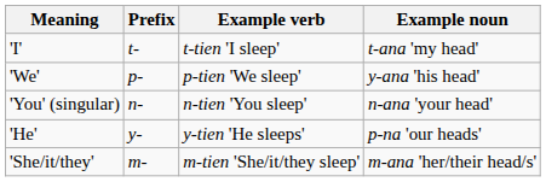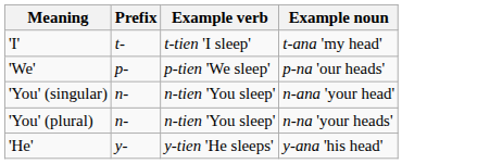 <table class="wikitable">
 <tr>
 <th>Meaning</th>
 <th>Prefix</th>
 <th>Example verb</th>
 <th>Example noun</th>
 </tr>
 <tr>
 <td> 'I'</td>
 <td><em>t-</em></td>
 <td><em>t-tien</em> 'I sleep'</td>
 <td><em>t-ana</em> 'my head'</td>
 </tr>
 <tr>
 <td> 'We'</td>
 <td><em>p-</em></td>
 <td><em>p-tien</em> 'We sleep'</td>
-<td><em>y-ana</em> 'his head'</td>
+<td><em>p-na</em> 'our heads'</td>
 </tr>
 <tr>
 <td> 'You' (singular)</td>
 <td><em>n-</em></td>
 <td><em>n-tien</em> 'You sleep'</td>
 <td><em>n-ana</em> 'your head'</td>
 </tr>
 <tr>
+<td> 'You' (plural)</td>
+<td><em>n-</em></td>
+<td><em>n-tien</em> 'You sleep'</td>
+<td><em>n-na</em> 'your heads'</td>
+</tr>
+<tr>
 <td> 'He'</td>
 <td><em>y-</em></td>
 <td><em>y-tien</em> 'He sleeps'</td>
-<td><em>p-na</em> 'our heads'</td>
-</tr>
-<tr>
-<td> 'She/it/they'</td>
-<td><em>m-</em></td>
-<td><em>m-tien</em> 'She/it/they sleep'</td>
-<td><em>m-ana</em> 'her/their head/s'</td>
+<td><em>y-ana</em> 'his head'</td>
 </tr>
 </table>
